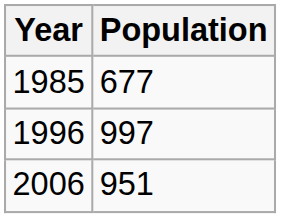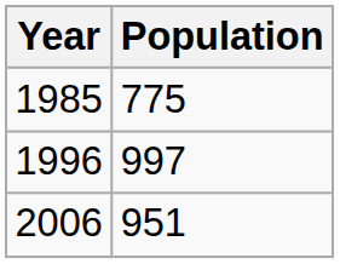 <table class="wikitable">
 <tr>
 <th>Year</th>
 <th>Population</th>
 </tr>
 <tr>
 <td>1985</td>
-<td>677</td>
+<td>775</td>
 </tr>
 <tr>
 <td>1996</td>
 <td>997</td>
 </tr>
 <tr>
 <td>2006</td>
 <td>951</td>
 </tr>
 </table>
